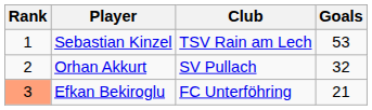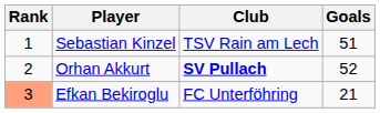 <table class="wikitable" style="text-align:center">
 <tr>
 <th>Rank</th>
 <th>Player</th>
 <th>Club</th>
 <th>Goals</th>
 </tr>
 <tr>
 <td>1</td>
 <td align="left"> <a href='#'>Sebastian Kinzel</a></td>
 <td align="left"><a href='#'>TSV Rain am Lech</a></td>
-<td>53</td>
+<td>51</td>
 </tr>
 <tr>
 <td>2</td>
 <td align="left"> <a href='#'>Orhan Akkurt</a></td>
-<td align="left"><a href='#'>SV Pullach</a></td>
-<td>32</td>
+<td align="left"><strong><a href='#'>SV Pullach</a></strong></td>
+<td>52</td>
 </tr>
 <tr>
 <td style="background: lightsalmon;">3</td>
 <td align="left"> <a href='#'>Efkan Bekiroglu</a></td>
 <td align="left"><a href='#'>FC Unterföhring</a></td>
 <td>21</td>
 </tr>
 </table>
